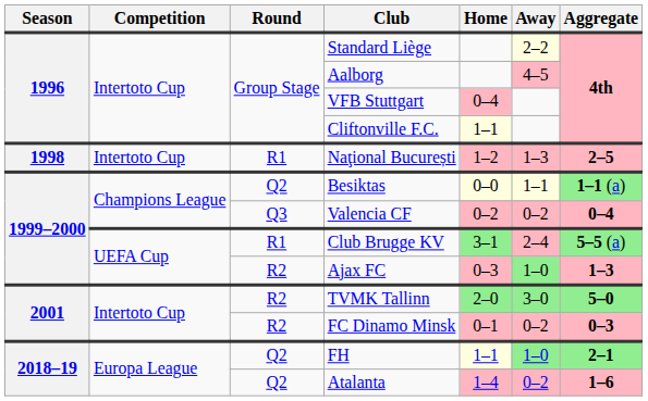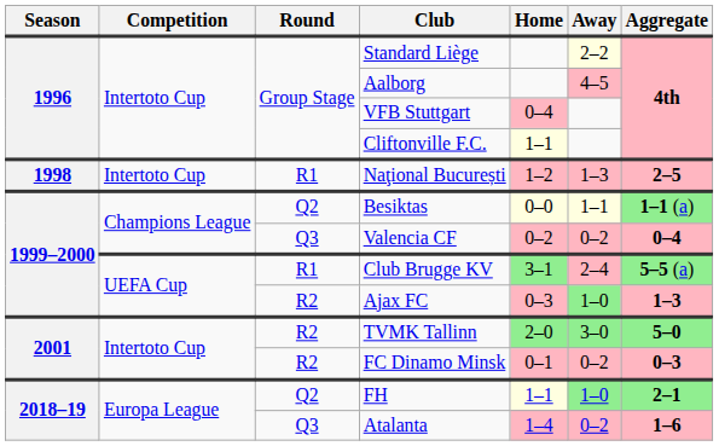 <table class="wikitable sortable" style="text-align:center;">
 <tr>
 <th>Season</th>
 <th>Competition</th>
 <th>Round</th>
 <th>Club</th>
 <th>Home</th>
 <th>Away</th>
 <th>Aggregate</th>
 </tr>
 <tr style="border-top: 3px solid #333333;">
 <th rowspan=4><a href='#'>1996</a></th>
 <td rowspan=4 align=left><a href='#'>Intertoto Cup</a></td>
 <td rowspan=4><a href='#'>Group Stage</a></td>
 <td align=left> <a href='#'>Standard Liège</a></td>
 <td></td>
 <td bgcolor=lightyellow>2–2</td>
 <td rowspan=4 bgcolor=lightpink><strong>4th</strong></td>
 </tr>
 <tr>
 <td align=left> <a href='#'>Aalborg</a></td>
 <td></td>
 <td bgcolor=lightpink>4–5</td>
 </tr>
 <tr>
 <td align=left> <a href='#'>VFB Stuttgart</a></td>
 <td bgcolor=lightpink>0–4</td>
 <td></td>
 </tr>
 <tr>
 <td align=left> <a href='#'>Cliftonville F.C.</a></td>
 <td bgcolor=lightyellow>1–1</td>
 <td></td>
 </tr>
 <tr style="border-top: 3px solid #333333;">
 <th><a href='#'>1998</a></th>
 <td align=left><a href='#'>Intertoto Cup</a></td>
 <td><a href='#'>R1</a></td>
 <td align=left> <a href='#'>Naţional București</a></td>
 <td bgcolor=lightpink>1–2 </td>
 <td bgcolor=lightpink>1–3 </td>
 <td bgcolor=lightpink><strong>2–5</strong></td>
 </tr>
 <tr style="border-top: 3px solid #333333;">
 <th rowspan=4><a href='#'>1999–2000</a></th>
 <td rowspan=2 align=left><a href='#'>Champions League</a></td>
 <td><a href='#'>Q2</a></td>
 <td align=left> <a href='#'>Besiktas</a></td>
 <td bgcolor=lightyellow>0–0 </td>
 <td bgcolor=lightyellow>1–1 </td>
 <td bgcolor=lightgreen><strong>1–1</strong> (<a href='#'>a</a>)</td>
 </tr>
 <tr>
 <td><a href='#'>Q3</a></td>
 <td align=left> <a href='#'>Valencia CF</a></td>
 <td bgcolor=lightpink>0–2 </td>
 <td bgcolor=lightpink>0–2 </td>
 <td bgcolor=lightpink><strong>0–4</strong></td>
 </tr>
 <tr style="border-top: 3px solid #333333;">
 <td rowspan=2 align=left><a href='#'>UEFA Cup</a></td>
 <td><a href='#'>R1</a></td>
 <td align=left> <a href='#'>Club Brugge KV</a></td>
 <td bgcolor=lightgreen>3–1 </td>
 <td bgcolor=lightpink>2–4 </td>
 <td bgcolor=lightgreen><strong>5–5</strong> (<a href='#'>a</a>)</td>
 </tr>
 <tr>
 <td><a href='#'>R2</a></td>
 <td align=left> <a href='#'>Ajax FC</a></td>
 <td bgcolor=lightpink>0–3 </td>
 <td bgcolor=lightgreen>1–0 </td>
 <td bgcolor=lightpink><strong>1–3</strong></td>
 </tr>
 <tr style="border-top: 3px solid #333333;">
 <th rowspan=2><a href='#'>2001</a></th>
 <td rowspan=2 align=left><a href='#'>Intertoto Cup</a></td>
 <td><a href='#'>R2</a></td>
 <td align=left> <a href='#'>TVMK Tallinn</a></td>
 <td bgcolor=lightgreen>2–0 </td>
 <td bgcolor=lightgreen>3–0 </td>
 <td bgcolor=lightgreen><strong>5–0</strong></td>
 </tr>
 <tr>
 <td><a href='#'>R2</a></td>
 <td align=left> <a href='#'>FC Dinamo Minsk</a></td>
 <td bgcolor=lightpink>0–1 </td>
 <td bgcolor=lightpink>0–2 </td>
 <td bgcolor=lightpink><strong>0–3</strong></td>
 </tr>
 <tr style="border-top: 3px solid #333333;">
 <th rowspan=2><a href='#'>2018–19</a></th>
 <td rowspan=2 align=left><a href='#'>Europa League</a></td>
 <td><a href='#'>Q2</a></td>
 <td align=left> <a href='#'>FH</a></td>
 <td bgcolor=lightyellow><a href='#'>1–1</a></td>
 <td bgcolor=lightgreen><a href='#'>1–0</a></td>
 <td bgcolor=lightgreen><strong>2–1</strong></td>
 </tr>
 <tr>
-<td><a href='#'>Q2</a></td>
+<td><a href='#'>Q3</a></td>
 <td align=left> <a href='#'>Atalanta</a></td>
 <td bgcolor=lightpink><a href='#'>1–4</a></td>
 <td bgcolor=lightpink><a href='#'>0–2</a></td>
 <td bgcolor=lightpink><strong>1–6</strong></td>
 </tr>
 </table>
